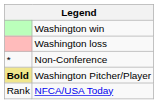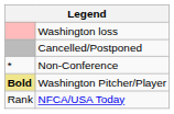 <table class="wikitable" style="font-size:90%">
 <tr>
 <th colspan=2>Legend</th>
 </tr>
 <tr>
-<td style="background:#bfb;"> </td>
-<td>Washington win</td>
+<td style="background:#fbb;"> </td>
+<td>Washington loss</td>
 </tr>
 <tr>
-<td style="background:#fbb;"> </td>
-<td>Washington loss</td>
+<td style="background:#bbb;"> </td>
+<td>Cancelled/Postponed</td>
 </tr>
 <tr>
 <td>*</td>
 <td>Non-Conference</td>
 </tr>
 <tr>
 <td style="background: khaki;"><strong>Bold</strong></td>
 <td>Washington Pitcher/Player</td>
 </tr>
 <tr>
 <td>Rank</td>
 <td><a href='#'>NFCA/USA Today</a></td>
 </tr>
 </table>
